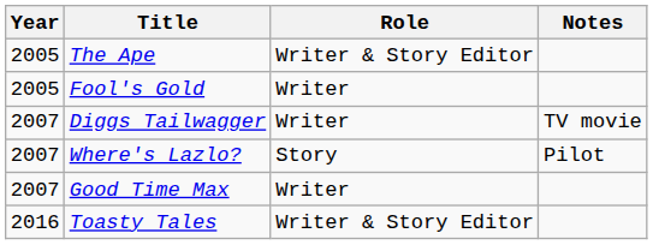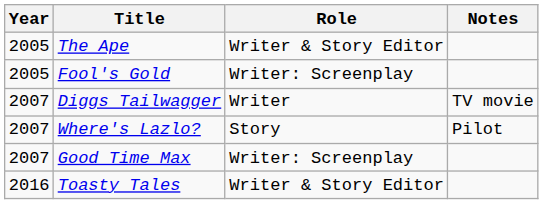 <table class="wikitable sortable">
 <tr>
 <th>Year</th>
 <th>Title</th>
 <th>Role</th>
 <th>Notes</th>
 </tr>
 <tr>
 <td>2005</td>
 <td><a href='#'><em>The Ape</em></a></td>
 <td>Writer & Story Editor</td>
 <td></td>
 </tr>
 <tr>
 <td>2005</td>
 <td><a href='#'><em>Fool's Gold</em></a></td>
-<td>Writer</td>
+<td>Writer: Screenplay</td>
 <td></td>
 </tr>
 <tr>
 <td>2007</td>
 <td><em><a href='#'>Diggs Tailwagger</a></em></td>
 <td>Writer</td>
 <td>TV movie</td>
 </tr>
 <tr>
 <td>2007</td>
 <td><a href='#'><em>Where's Lazlo?</em></a></td>
 <td>Story</td>
 <td>Pilot</td>
 </tr>
 <tr>
 <td>2007</td>
 <td><em><a href='#'>Good Time Max</a></em></td>
-<td>Writer</td>
+<td>Writer: Screenplay</td>
 <td></td>
 </tr>
 <tr>
 <td>2016</td>
 <td><em><a href='#'>Toasty Tales</a></em></td>
 <td>Writer & Story Editor</td>
 <td></td>
 </tr>
 </table>
